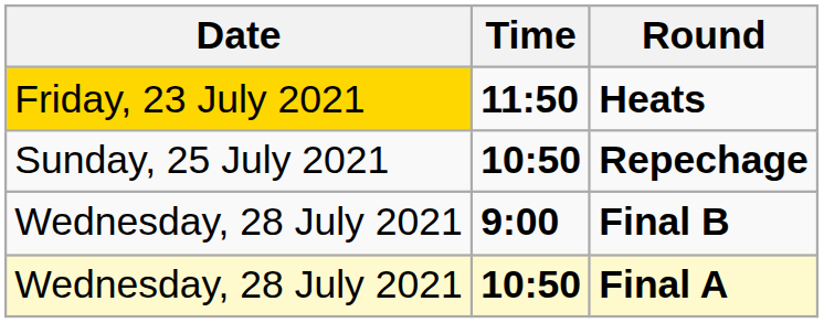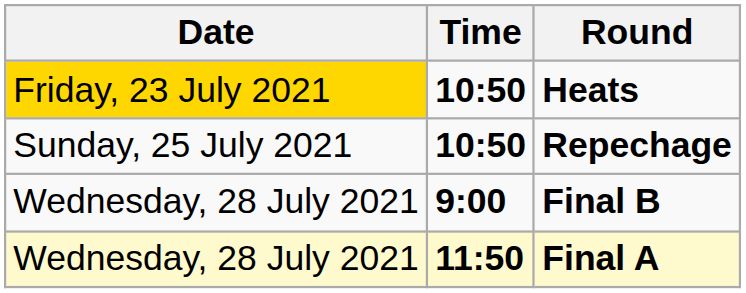 <table class="wikitable">
 <tr>
 <th>Date</th>
 <th>Time</th>
 <th>Round</th>
 </tr>
 <tr>
 <td style="background: gold;">Friday, 23 July 2021</td>
-<td><strong>11:50</strong></td>
+<td><strong>10:50</strong></td>
 <td><strong>Heats</strong></td>
 </tr>
 <tr>
 <td>Sunday, 25 July 2021</td>
 <td><strong>10:50</strong></td>
 <td><strong>Repechage</strong></td>
 </tr>
 <tr>
 <td>Wednesday, 28 July 2021</td>
 <td><strong>9:00</strong></td>
 <td><strong>Final B</strong></td>
 </tr>
 <tr style="background:lemonchiffon">
 <td>Wednesday, 28 July 2021</td>
-<td><strong>10:50</strong></td>
+<td><strong>11:50</strong></td>
 <td><strong>Final A</strong></td>
 </tr>
 </table>
